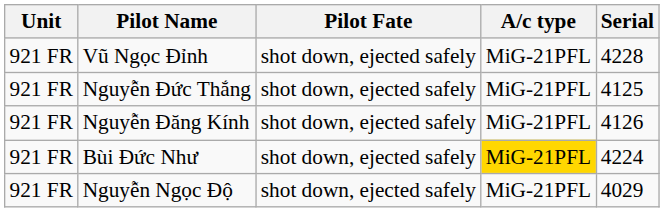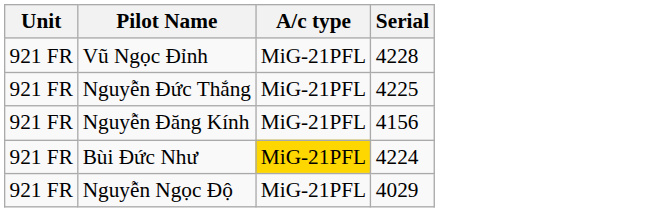 <table align=center class=wikitable>
 <tr>
 <th>Unit</th>
 <th>Pilot Name</th>
-<th>Pilot Fate</th>
 <th>A/c type</th>
 <th>Serial</th>
 </tr>
 <tr>
 <td>921 FR</td>
 <td>Vũ Ngọc Đỉnh</td>
-<td>shot down, ejected safely</td>
 <td>MiG-21PFL</td>
 <td>4228</td>
 </tr>
 <tr>
 <td>921 FR</td>
 <td>Nguyễn Đức Thắng</td>
-<td>shot down, ejected safely</td>
 <td>MiG-21PFL</td>
-<td>4125</td>
+<td>4225</td>
 </tr>
 <tr>
 <td>921 FR</td>
 <td>Nguyễn Đăng Kính</td>
-<td>shot down, ejected safely</td>
 <td>MiG-21PFL</td>
-<td>4126</td>
+<td>4156</td>
 </tr>
 <tr>
 <td>921 FR</td>
 <td>Bùi Đức Như</td>
-<td>shot down, ejected safely</td>
 <td style="background: gold;">MiG-21PFL</td>
 <td>4224</td>
 </tr>
 <tr>
 <td>921 FR</td>
 <td>Nguyễn Ngọc Độ</td>
-<td>shot down, ejected safely</td>
 <td>MiG-21PFL</td>
 <td>4029</td>
 </tr>
 </table>
